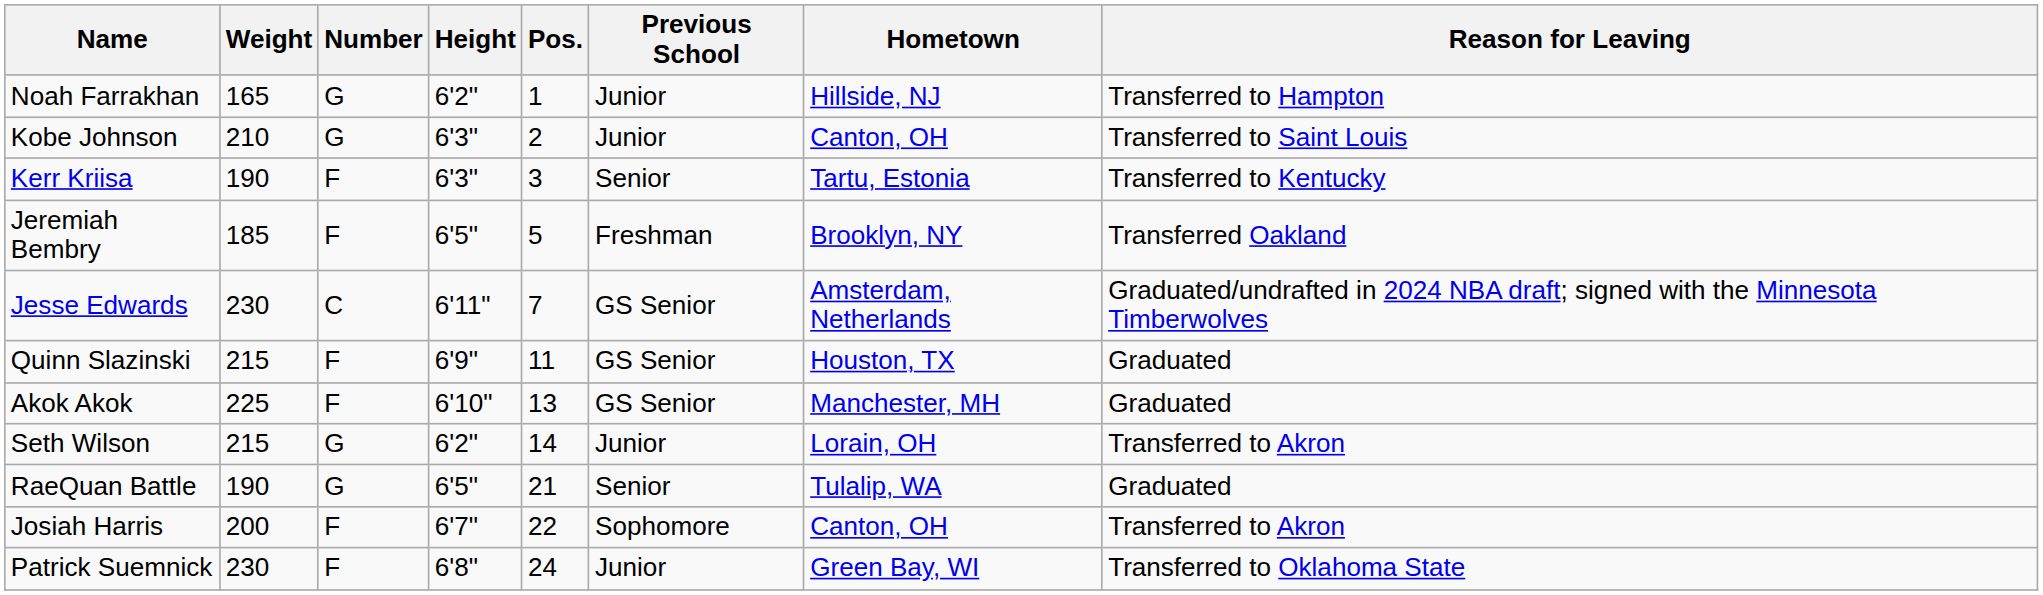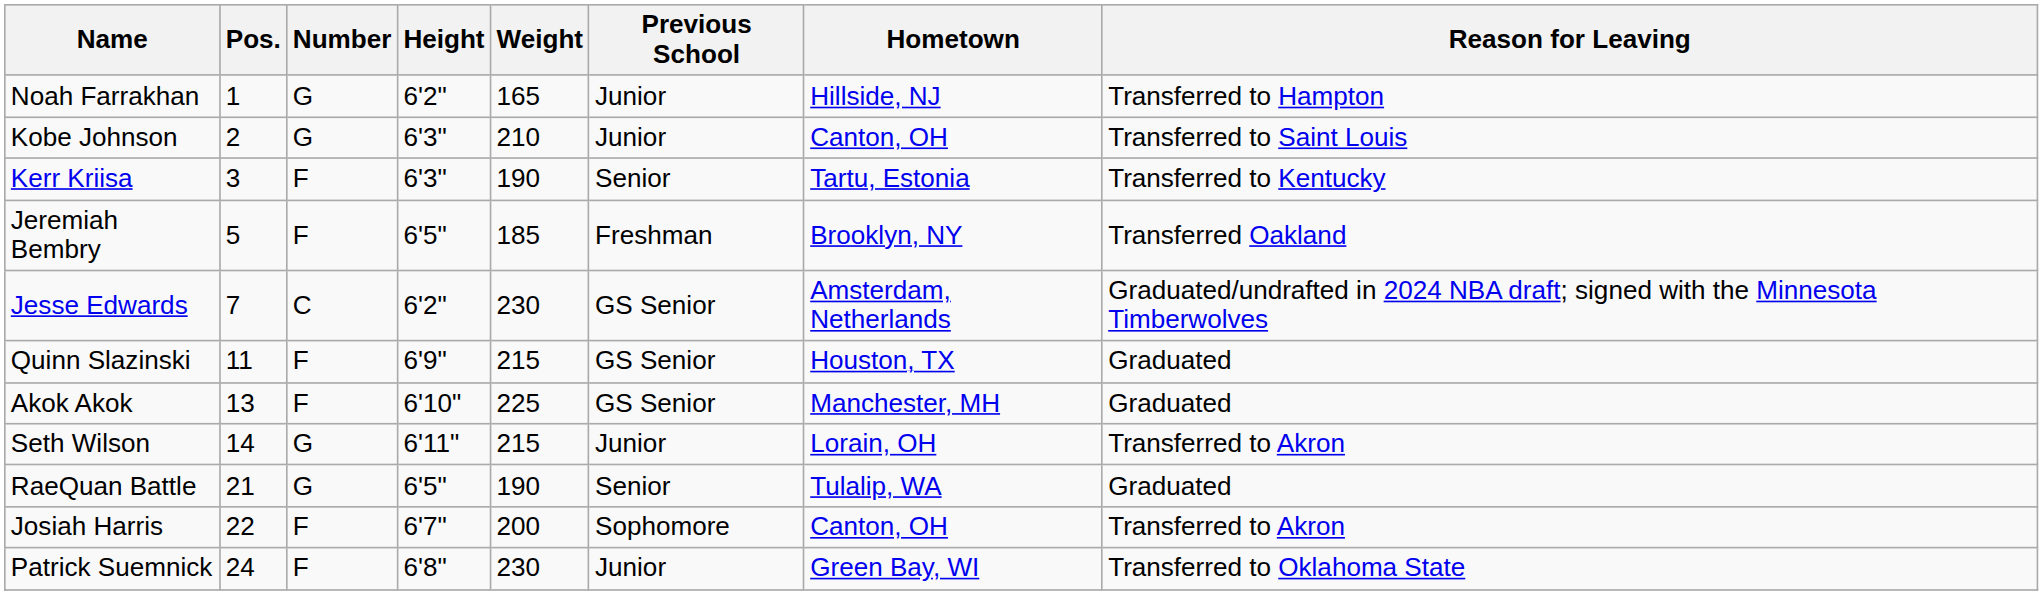 <table class="wikitable sortable">
 <tr>
 <th>Name</th>
-<th>Weight</th>
+<th>Pos.</th>
 <th>Number</th>
 <th>Height</th>
-<th>Pos.</th>
+<th>Weight</th>
 <th>Previous School</th>
 <th>Hometown</th>
 <th>Reason for Leaving</th>
 </tr>
 <tr>
 <td>Noah Farrakhan</td>
-<td>165</td>
+<td>1</td>
 <td>G</td>
 <td>6'2"</td>
-<td>1</td>
+<td>165</td>
 <td>Junior</td>
 <td><a href='#'>Hillside, NJ</a></td>
 <td>Transferred to <a href='#'>Hampton</a></td>
 </tr>
 <tr>
 <td>Kobe Johnson</td>
-<td>210</td>
+<td>2</td>
 <td>G</td>
 <td>6'3"</td>
-<td>2</td>
+<td>210</td>
 <td>Junior</td>
 <td><a href='#'>Canton, OH</a></td>
 <td>Transferred to <a href='#'>Saint Louis</a></td>
 </tr>
 <tr>
 <td><a href='#'>Kerr Kriisa</a></td>
-<td>190</td>
+<td>3</td>
 <td>F</td>
 <td>6'3"</td>
-<td>3</td>
+<td>190</td>
 <td>Senior</td>
 <td><a href='#'>Tartu, Estonia</a></td>
 <td>Transferred to <a href='#'>Kentucky</a></td>
 </tr>
 <tr>
 <td>Jeremiah Bembry</td>
-<td>185</td>
+<td>5</td>
 <td>F</td>
 <td>6'5"</td>
-<td>5</td>
+<td>185</td>
 <td> Freshman</td>
 <td><a href='#'>Brooklyn, NY</a></td>
 <td>Transferred <a href='#'>Oakland</a></td>
 </tr>
 <tr>
 <td><a href='#'>Jesse Edwards</a></td>
+<td>7</td>
+<td>C</td>
+<td>6'2"</td>
 <td>230</td>
-<td>C</td>
-<td>6'11"</td>
-<td>7</td>
 <td>GS Senior</td>
 <td><a href='#'>Amsterdam, Netherlands</a></td>
 <td>Graduated/undrafted in <a href='#'>2024 NBA draft</a>; signed with the <a href='#'>Minnesota Timberwolves</a></td>
 </tr>
 <tr>
 <td>Quinn Slazinski</td>
-<td>215</td>
+<td>11</td>
 <td>F</td>
 <td>6'9"</td>
-<td>11</td>
+<td>215</td>
 <td>GS Senior</td>
 <td><a href='#'>Houston, TX</a></td>
 <td>Graduated</td>
 </tr>
 <tr>
 <td>Akok Akok</td>
-<td>225</td>
+<td>13</td>
 <td>F</td>
 <td>6'10"</td>
-<td>13</td>
+<td>225</td>
 <td>GS Senior</td>
 <td><a href='#'>Manchester, MH</a></td>
 <td>Graduated</td>
 </tr>
 <tr>
 <td>Seth Wilson</td>
+<td>14</td>
+<td>G</td>
+<td>6'11"</td>
 <td>215</td>
-<td>G</td>
-<td>6'2"</td>
-<td>14</td>
 <td>Junior</td>
 <td><a href='#'>Lorain, OH</a></td>
 <td>Transferred to <a href='#'>Akron</a></td>
 </tr>
 <tr>
 <td>RaeQuan Battle</td>
-<td>190</td>
+<td>21</td>
 <td>G</td>
 <td>6'5"</td>
-<td>21</td>
+<td>190</td>
 <td>Senior</td>
 <td><a href='#'>Tulalip, WA</a></td>
 <td>Graduated</td>
 </tr>
 <tr>
 <td>Josiah Harris</td>
-<td>200</td>
+<td>22</td>
 <td>F</td>
 <td>6'7"</td>
-<td>22</td>
+<td>200</td>
 <td>Sophomore</td>
 <td><a href='#'>Canton, OH</a></td>
 <td>Transferred to <a href='#'>Akron</a></td>
 </tr>
 <tr>
 <td>Patrick Suemnick</td>
-<td>230</td>
+<td>24</td>
 <td>F</td>
 <td>6'8"</td>
-<td>24</td>
+<td>230</td>
 <td>Junior</td>
 <td><a href='#'>Green Bay, WI</a></td>
 <td>Transferred to <a href='#'>Oklahoma State</a></td>
 </tr>
 </table>
